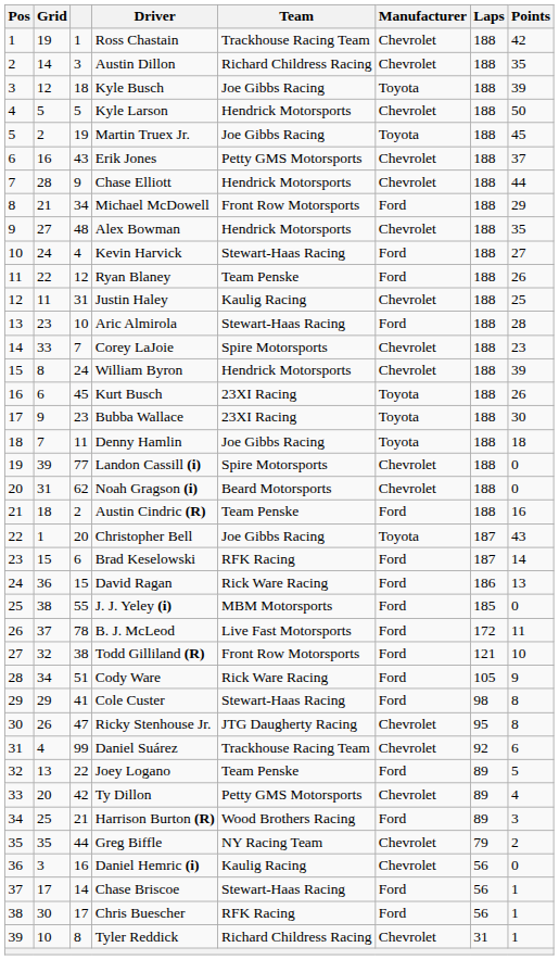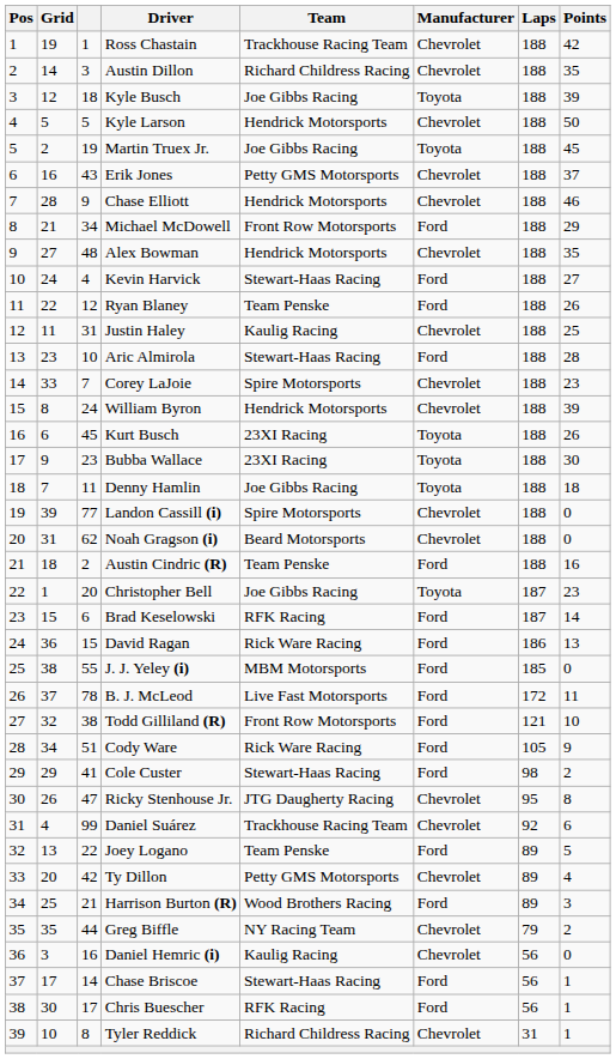 <table class="wikitable" style="font-size:98%">
 <tr>
 <th>Pos</th>
 <th>Grid</th>
 <th></th>
 <th>Driver</th>
 <th>Team</th>
 <th>Manufacturer</th>
 <th>Laps</th>
 <th>Points</th>
 </tr>
 <tr>
 <td>1</td>
 <td>19</td>
 <td>1</td>
 <td>Ross Chastain</td>
 <td>Trackhouse Racing Team</td>
 <td>Chevrolet</td>
 <td>188</td>
 <td>42</td>
 </tr>
 <tr>
 <td>2</td>
 <td>14</td>
 <td>3</td>
 <td>Austin Dillon</td>
 <td>Richard Childress Racing</td>
 <td>Chevrolet</td>
 <td>188</td>
 <td>35</td>
 </tr>
 <tr>
 <td>3</td>
 <td>12</td>
 <td>18</td>
 <td>Kyle Busch</td>
 <td>Joe Gibbs Racing</td>
 <td>Toyota</td>
 <td>188</td>
 <td>39</td>
 </tr>
 <tr>
 <td>4</td>
 <td>5</td>
 <td>5</td>
 <td>Kyle Larson</td>
 <td>Hendrick Motorsports</td>
 <td>Chevrolet</td>
 <td>188</td>
 <td>50</td>
 </tr>
 <tr>
 <td>5</td>
 <td>2</td>
 <td>19</td>
 <td>Martin Truex Jr.</td>
 <td>Joe Gibbs Racing</td>
 <td>Toyota</td>
 <td>188</td>
 <td>45</td>
 </tr>
 <tr>
 <td>6</td>
 <td>16</td>
 <td>43</td>
 <td>Erik Jones</td>
 <td>Petty GMS Motorsports</td>
 <td>Chevrolet</td>
 <td>188</td>
 <td>37</td>
 </tr>
 <tr>
 <td>7</td>
 <td>28</td>
 <td>9</td>
 <td>Chase Elliott</td>
 <td>Hendrick Motorsports</td>
 <td>Chevrolet</td>
 <td>188</td>
-<td>44</td>
+<td>46</td>
 </tr>
 <tr>
 <td>8</td>
 <td>21</td>
 <td>34</td>
 <td>Michael McDowell</td>
 <td>Front Row Motorsports</td>
 <td>Ford</td>
 <td>188</td>
 <td>29</td>
 </tr>
 <tr>
 <td>9</td>
 <td>27</td>
 <td>48</td>
 <td>Alex Bowman</td>
 <td>Hendrick Motorsports</td>
 <td>Chevrolet</td>
 <td>188</td>
 <td>35</td>
 </tr>
 <tr>
 <td>10</td>
 <td>24</td>
 <td>4</td>
 <td>Kevin Harvick</td>
 <td>Stewart-Haas Racing</td>
 <td>Ford</td>
 <td>188</td>
 <td>27</td>
 </tr>
 <tr>
 <td>11</td>
 <td>22</td>
 <td>12</td>
 <td>Ryan Blaney</td>
 <td>Team Penske</td>
 <td>Ford</td>
 <td>188</td>
 <td>26</td>
 </tr>
 <tr>
 <td>12</td>
 <td>11</td>
 <td>31</td>
 <td>Justin Haley</td>
 <td>Kaulig Racing</td>
 <td>Chevrolet</td>
 <td>188</td>
 <td>25</td>
 </tr>
 <tr>
 <td>13</td>
 <td>23</td>
 <td>10</td>
 <td>Aric Almirola</td>
 <td>Stewart-Haas Racing</td>
 <td>Ford</td>
 <td>188</td>
 <td>28</td>
 </tr>
 <tr>
 <td>14</td>
 <td>33</td>
 <td>7</td>
 <td>Corey LaJoie</td>
 <td>Spire Motorsports</td>
 <td>Chevrolet</td>
 <td>188</td>
 <td>23</td>
 </tr>
 <tr>
 <td>15</td>
 <td>8</td>
 <td>24</td>
 <td>William Byron</td>
 <td>Hendrick Motorsports</td>
 <td>Chevrolet</td>
 <td>188</td>
 <td>39</td>
 </tr>
 <tr>
 <td>16</td>
 <td>6</td>
 <td>45</td>
 <td>Kurt Busch</td>
 <td>23XI Racing</td>
 <td>Toyota</td>
 <td>188</td>
 <td>26</td>
 </tr>
 <tr>
 <td>17</td>
 <td>9</td>
 <td>23</td>
 <td>Bubba Wallace</td>
 <td>23XI Racing</td>
 <td>Toyota</td>
 <td>188</td>
 <td>30</td>
 </tr>
 <tr>
 <td>18</td>
 <td>7</td>
 <td>11</td>
 <td>Denny Hamlin</td>
 <td>Joe Gibbs Racing</td>
 <td>Toyota</td>
 <td>188</td>
 <td>18</td>
 </tr>
 <tr>
 <td>19</td>
 <td>39</td>
 <td>77</td>
 <td>Landon Cassill <strong>(i)</strong></td>
 <td>Spire Motorsports</td>
 <td>Chevrolet</td>
 <td>188</td>
 <td>0</td>
 </tr>
 <tr>
 <td>20</td>
 <td>31</td>
 <td>62</td>
 <td>Noah Gragson <strong>(i)</strong></td>
 <td>Beard Motorsports</td>
 <td>Chevrolet</td>
 <td>188</td>
 <td>0</td>
 </tr>
 <tr>
 <td>21</td>
 <td>18</td>
 <td>2</td>
 <td>Austin Cindric <strong>(R)</strong></td>
 <td>Team Penske</td>
 <td>Ford</td>
 <td>188</td>
 <td>16</td>
 </tr>
 <tr>
 <td>22</td>
 <td>1</td>
 <td>20</td>
 <td>Christopher Bell</td>
 <td>Joe Gibbs Racing</td>
 <td>Toyota</td>
 <td>187</td>
-<td>43</td>
+<td>23</td>
 </tr>
 <tr>
 <td>23</td>
 <td>15</td>
 <td>6</td>
 <td>Brad Keselowski</td>
 <td>RFK Racing</td>
 <td>Ford</td>
 <td>187</td>
 <td>14</td>
 </tr>
 <tr>
 <td>24</td>
 <td>36</td>
 <td>15</td>
 <td>David Ragan</td>
 <td>Rick Ware Racing</td>
 <td>Ford</td>
 <td>186</td>
 <td>13</td>
 </tr>
 <tr>
 <td>25</td>
 <td>38</td>
 <td>55</td>
 <td>J. J. Yeley <strong>(i)</strong></td>
 <td>MBM Motorsports</td>
 <td>Ford</td>
 <td>185</td>
 <td>0</td>
 </tr>
 <tr>
 <td>26</td>
 <td>37</td>
 <td>78</td>
 <td>B. J. McLeod</td>
 <td>Live Fast Motorsports</td>
 <td>Ford</td>
 <td>172</td>
 <td>11</td>
 </tr>
 <tr>
 <td>27</td>
 <td>32</td>
 <td>38</td>
 <td>Todd Gilliland <strong>(R)</strong></td>
 <td>Front Row Motorsports</td>
 <td>Ford</td>
 <td>121</td>
 <td>10</td>
 </tr>
 <tr>
 <td>28</td>
 <td>34</td>
 <td>51</td>
 <td>Cody Ware</td>
 <td>Rick Ware Racing</td>
 <td>Ford</td>
 <td>105</td>
 <td>9</td>
 </tr>
 <tr>
 <td>29</td>
 <td>29</td>
 <td>41</td>
 <td>Cole Custer</td>
 <td>Stewart-Haas Racing</td>
 <td>Ford</td>
 <td>98</td>
-<td>8</td>
+<td>2</td>
 </tr>
 <tr>
 <td>30</td>
 <td>26</td>
 <td>47</td>
 <td>Ricky Stenhouse Jr.</td>
 <td>JTG Daugherty Racing</td>
 <td>Chevrolet</td>
 <td>95</td>
 <td>8</td>
 </tr>
 <tr>
 <td>31</td>
 <td>4</td>
 <td>99</td>
 <td>Daniel Suárez</td>
 <td>Trackhouse Racing Team</td>
 <td>Chevrolet</td>
 <td>92</td>
 <td>6</td>
 </tr>
 <tr>
 <td>32</td>
 <td>13</td>
 <td>22</td>
 <td>Joey Logano</td>
 <td>Team Penske</td>
 <td>Ford</td>
 <td>89</td>
 <td>5</td>
 </tr>
 <tr>
 <td>33</td>
 <td>20</td>
 <td>42</td>
 <td>Ty Dillon</td>
 <td>Petty GMS Motorsports</td>
 <td>Chevrolet</td>
 <td>89</td>
 <td>4</td>
 </tr>
 <tr>
 <td>34</td>
 <td>25</td>
 <td>21</td>
 <td>Harrison Burton <strong>(R)</strong></td>
 <td>Wood Brothers Racing</td>
 <td>Ford</td>
 <td>89</td>
 <td>3</td>
 </tr>
 <tr>
 <td>35</td>
 <td>35</td>
 <td>44</td>
 <td>Greg Biffle</td>
 <td>NY Racing Team</td>
 <td>Chevrolet</td>
 <td>79</td>
 <td>2</td>
 </tr>
 <tr>
 <td>36</td>
 <td>3</td>
 <td>16</td>
 <td>Daniel Hemric <strong>(i)</strong></td>
 <td>Kaulig Racing</td>
 <td>Chevrolet</td>
 <td>56</td>
 <td>0</td>
 </tr>
 <tr>
 <td>37</td>
 <td>17</td>
 <td>14</td>
 <td>Chase Briscoe</td>
 <td>Stewart-Haas Racing</td>
 <td>Ford</td>
 <td>56</td>
 <td>1</td>
 </tr>
 <tr>
 <td>38</td>
 <td>30</td>
 <td>17</td>
 <td>Chris Buescher</td>
 <td>RFK Racing</td>
 <td>Ford</td>
 <td>56</td>
 <td>1</td>
 </tr>
 <tr>
 <td>39</td>
 <td>10</td>
 <td>8</td>
 <td>Tyler Reddick</td>
 <td>Richard Childress Racing</td>
 <td>Chevrolet</td>
 <td>31</td>
 <td>1</td>
 </tr>
 <tr>
 <th colspan="8"></th>
 </tr>
 </table>
